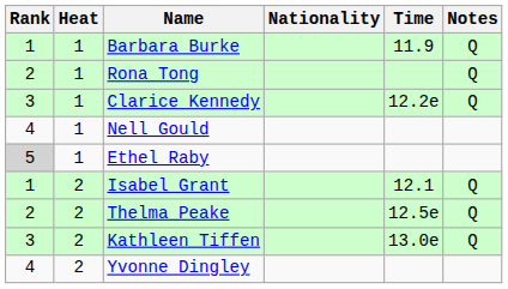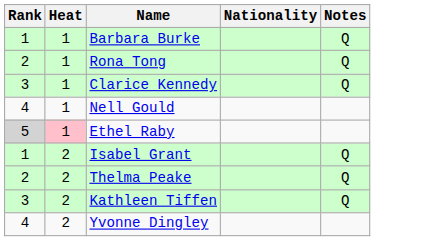 <table class="wikitable sortable" style="text-align:center">
 <tr>
 <th>Rank</th>
 <th>Heat</th>
 <th>Name</th>
 <th>Nationality</th>
-<th>Time</th>
 <th>Notes</th>
 </tr>
 <tr bgcolor=ccffcc>
 <td>1</td>
 <td>1</td>
 <td align=left><a href='#'>Barbara Burke</a></td>
 <td align=left></td>
-<td>11.9</td>
 <td>Q</td>
 </tr>
 <tr bgcolor=ccffcc>
 <td>2</td>
 <td>1</td>
 <td align=left><a href='#'>Rona Tong</a></td>
 <td align=left></td>
-<td></td>
 <td>Q</td>
 </tr>
 <tr bgcolor=ccffcc>
 <td>3</td>
 <td>1</td>
 <td align=left><a href='#'>Clarice Kennedy</a></td>
 <td align=left></td>
-<td>12.2e</td>
 <td>Q</td>
 </tr>
 <tr>
 <td>4</td>
 <td>1</td>
 <td align=left><a href='#'>Nell Gould</a></td>
 <td align=left></td>
 <td></td>
-<td></td>
 </tr>
 <tr>
 <td style="background: lightgrey;">5</td>
-<td>1</td>
+<td style="background: pink;">1</td>
 <td align=left><a href='#'>Ethel Raby</a></td>
 <td align=left></td>
-<td></td>
 <td></td>
 </tr>
 <tr bgcolor=ccffcc>
 <td>1</td>
 <td>2</td>
 <td align=left><a href='#'>Isabel Grant</a></td>
 <td align=left></td>
-<td>12.1</td>
 <td>Q</td>
 </tr>
 <tr bgcolor=ccffcc>
 <td>2</td>
 <td>2</td>
 <td align=left><a href='#'>Thelma Peake</a></td>
 <td align=left></td>
-<td>12.5e</td>
 <td>Q</td>
 </tr>
 <tr bgcolor=ccffcc>
 <td>3</td>
 <td>2</td>
 <td align=left><a href='#'>Kathleen Tiffen</a></td>
 <td align=left></td>
-<td>13.0e</td>
 <td>Q</td>
 </tr>
 <tr>
 <td>4</td>
 <td>2</td>
 <td align=left><a href='#'>Yvonne Dingley</a></td>
 <td align=left></td>
 <td></td>
-<td></td>
 </tr>
 </table>
